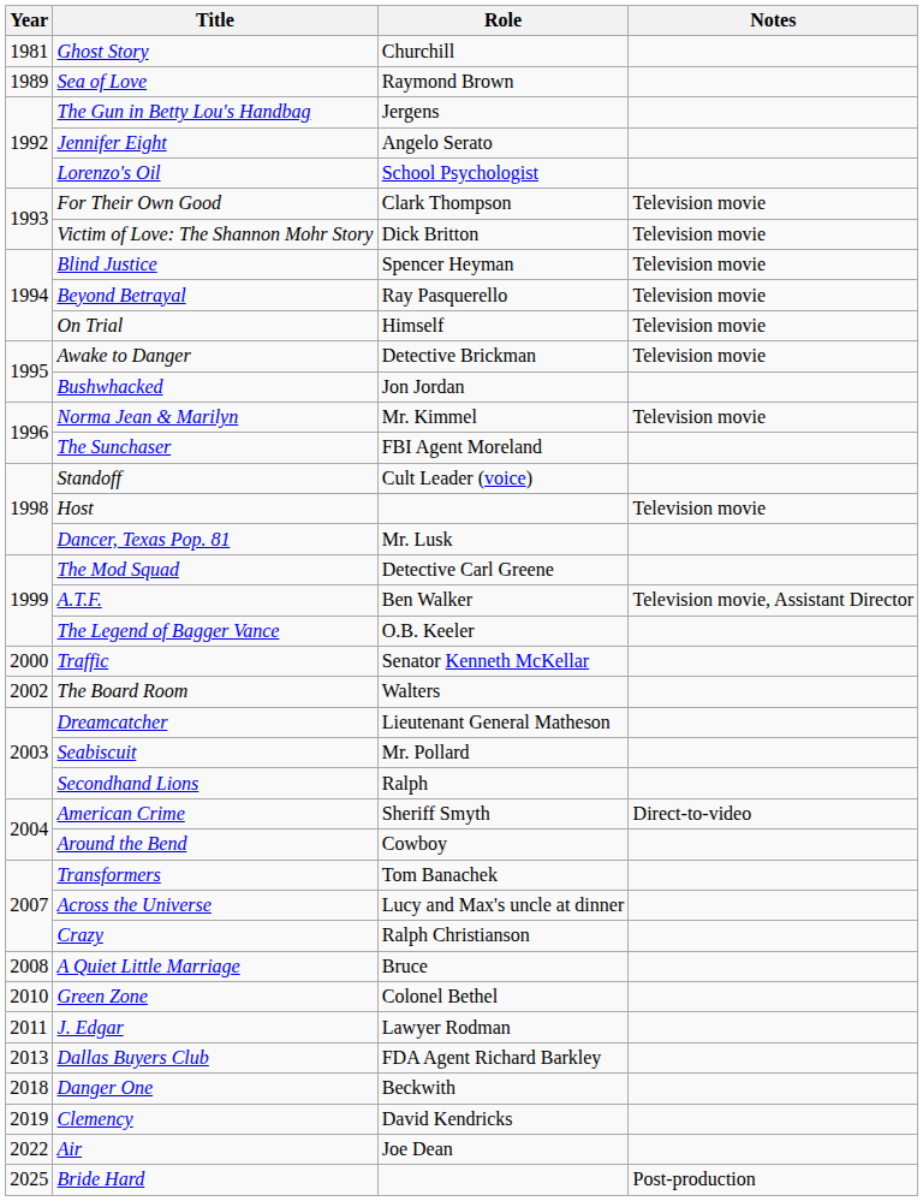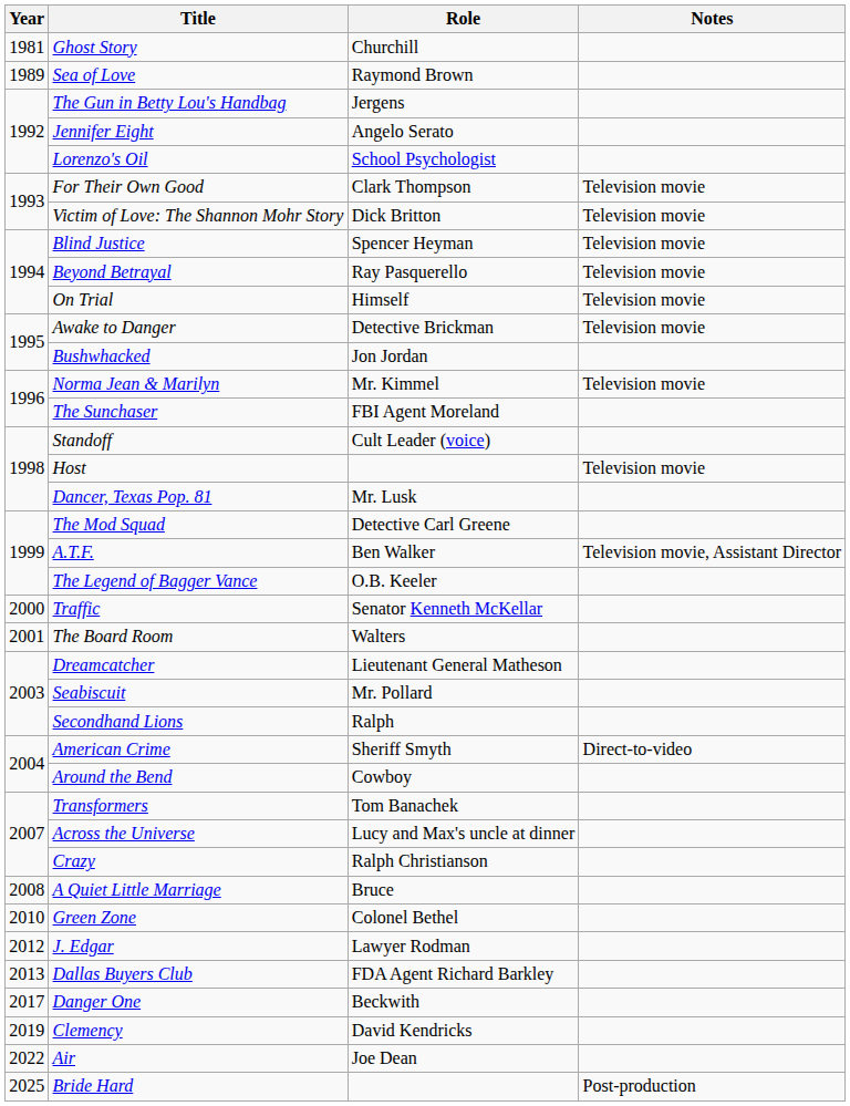 <table class="wikitable sortable">
 <tr>
 <th>Year</th>
 <th>Title</th>
 <th>Role</th>
 <th>Notes</th>
 </tr>
 <tr>
 <td>1981</td>
 <td><em><a href='#'>Ghost Story</a></em></td>
 <td>Churchill</td>
 <td></td>
 </tr>
 <tr>
 <td>1989</td>
 <td><em><a href='#'>Sea of Love</a></em></td>
 <td>Raymond Brown</td>
 <td></td>
 </tr>
 <tr>
 <td rowspan="3">1992</td>
 <td><em><a href='#'>The Gun in Betty Lou's Handbag</a></em></td>
 <td>Jergens</td>
 <td></td>
 </tr>
 <tr>
 <td><em><a href='#'>Jennifer Eight</a></em></td>
 <td>Angelo Serato</td>
 <td></td>
 </tr>
 <tr>
 <td><em><a href='#'>Lorenzo's Oil</a></em></td>
 <td><a href='#'>School Psychologist</a></td>
 <td></td>
 </tr>
 <tr>
 <td rowspan="2">1993</td>
 <td><em>For Their Own Good</em></td>
 <td>Clark Thompson</td>
 <td>Television movie</td>
 </tr>
 <tr>
 <td><em>Victim of Love: The Shannon Mohr Story</em></td>
 <td>Dick Britton</td>
 <td>Television movie</td>
 </tr>
 <tr>
 <td rowspan="3">1994</td>
 <td><em><a href='#'>Blind Justice</a></em></td>
 <td>Spencer Heyman</td>
 <td>Television movie</td>
 </tr>
 <tr>
 <td><em><a href='#'>Beyond Betrayal</a></em></td>
 <td>Ray Pasquerello</td>
 <td>Television movie</td>
 </tr>
 <tr>
 <td><em>On Trial</em></td>
 <td>Himself</td>
 <td>Television movie</td>
 </tr>
 <tr>
 <td rowspan="2">1995</td>
 <td><em>Awake to Danger</em></td>
 <td>Detective Brickman</td>
 <td>Television movie</td>
 </tr>
 <tr>
 <td><em><a href='#'>Bushwhacked</a></em></td>
 <td>Jon Jordan</td>
 <td></td>
 </tr>
 <tr>
 <td rowspan="2">1996</td>
 <td><em><a href='#'>Norma Jean & Marilyn</a></em></td>
 <td>Mr. Kimmel</td>
 <td>Television movie</td>
 </tr>
 <tr>
 <td><em><a href='#'>The Sunchaser</a></em></td>
 <td>FBI Agent Moreland</td>
 <td></td>
 </tr>
 <tr>
 <td rowspan="3">1998</td>
 <td><em>Standoff</em></td>
 <td>Cult Leader (<a href='#'>voice</a>)</td>
 <td></td>
 </tr>
 <tr>
 <td><em>Host</em></td>
 <td></td>
 <td>Television movie</td>
 </tr>
 <tr>
 <td><em><a href='#'>Dancer, Texas Pop. 81</a></em></td>
 <td>Mr. Lusk</td>
 <td></td>
 </tr>
 <tr>
 <td rowspan="3">1999</td>
 <td><em><a href='#'>The Mod Squad</a></em></td>
 <td>Detective Carl Greene</td>
 <td></td>
 </tr>
 <tr>
 <td><em><a href='#'>A.T.F.</a></em></td>
 <td>Ben Walker</td>
 <td>Television movie, Assistant Director</td>
 </tr>
 <tr>
 <td><em><a href='#'>The Legend of Bagger Vance</a></em></td>
 <td>O.B. Keeler</td>
 <td></td>
 </tr>
 <tr>
 <td>2000</td>
 <td><em><a href='#'>Traffic</a></em></td>
 <td>Senator <a href='#'>Kenneth McKellar</a></td>
 <td></td>
 </tr>
 <tr>
-<td>2002</td>
+<td>2001</td>
 <td><em>The Board Room</em></td>
 <td>Walters</td>
 <td></td>
 </tr>
 <tr>
 <td rowspan="3">2003</td>
 <td><em><a href='#'>Dreamcatcher</a></em></td>
 <td>Lieutenant General Matheson</td>
 <td></td>
 </tr>
 <tr>
 <td><em><a href='#'>Seabiscuit</a></em></td>
 <td>Mr. Pollard</td>
 <td></td>
 </tr>
 <tr>
 <td><em><a href='#'>Secondhand Lions</a></em></td>
 <td>Ralph</td>
 <td></td>
 </tr>
 <tr>
 <td rowspan="2">2004</td>
 <td><em><a href='#'>American Crime</a></em></td>
 <td>Sheriff Smyth</td>
 <td>Direct-to-video</td>
 </tr>
 <tr>
 <td><em><a href='#'>Around the Bend</a></em></td>
 <td>Cowboy</td>
 <td></td>
 </tr>
 <tr>
 <td rowspan="3">2007</td>
 <td><em><a href='#'>Transformers</a></em></td>
 <td>Tom Banachek</td>
 <td></td>
 </tr>
 <tr>
 <td><em><a href='#'>Across the Universe</a></em></td>
 <td>Lucy and Max's uncle at dinner</td>
 <td></td>
 </tr>
 <tr>
 <td><em><a href='#'>Crazy</a></em></td>
 <td>Ralph Christianson</td>
 <td></td>
 </tr>
 <tr>
 <td>2008</td>
 <td><em><a href='#'>A Quiet Little Marriage</a></em></td>
 <td>Bruce</td>
 <td></td>
 </tr>
 <tr>
 <td>2010</td>
 <td><em><a href='#'>Green Zone</a></em></td>
 <td>Colonel Bethel</td>
 <td></td>
 </tr>
 <tr>
-<td>2011</td>
+<td>2012</td>
 <td><em><a href='#'>J. Edgar</a></em></td>
 <td>Lawyer Rodman</td>
 <td></td>
 </tr>
 <tr>
 <td>2013</td>
 <td><em><a href='#'>Dallas Buyers Club</a></em></td>
 <td>FDA Agent Richard Barkley</td>
 <td></td>
 </tr>
 <tr>
-<td>2018</td>
+<td>2017</td>
 <td><em><a href='#'>Danger One</a></em></td>
 <td>Beckwith</td>
 <td></td>
 </tr>
 <tr>
 <td>2019</td>
 <td><em><a href='#'>Clemency</a></em></td>
 <td>David Kendricks</td>
 <td></td>
 </tr>
 <tr>
 <td>2022</td>
 <td><em><a href='#'>Air</a></em></td>
 <td>Joe Dean</td>
 <td></td>
 </tr>
 <tr>
 <td>2025</td>
 <td><em><a href='#'>Bride Hard</a></em></td>
 <td></td>
 <td>Post-production</td>
 </tr>
 </table>
